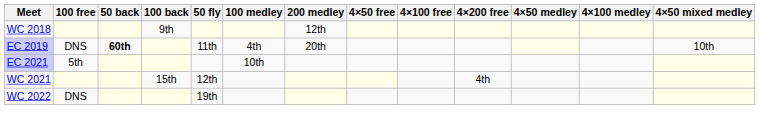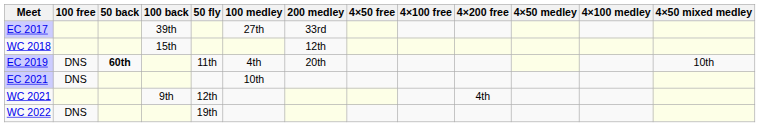 <table class="sortable wikitable">
 <tr>
 <th>Meet</th>
 <th class="unsortable">100 free</th>
 <th class="unsortable">50 back</th>
 <th class="unsortable">100 back</th>
 <th class="unsortable">50 fly</th>
 <th class="unsortable">100 medley</th>
 <th class="unsortable">200 medley</th>
 <th class="unsortable">4×50 free</th>
 <th class="unsortable">4×100 free</th>
 <th class="unsortable">4×200 free</th>
 <th class="unsortable">4×50 medley</th>
 <th class="unsortable">4×100 medley</th>
 <th class="unsortable">4×50 mixed medley</th>
 </tr>
 <tr>
+<td style="background:#ccccff"><a href='#'>EC 2017</a></td>
+<td style="background:#fdffe7"></td>
+<td style="background:#fdffe7"></td>
+<td align="center">39th</td>
+<td style="background:#fdffe7"></td>
+<td align="center">27th</td>
+<td align="center">33rd</td>
+<td style="background:#fdffe7"></td>
+<td></td>
+<td></td>
+<td style="background:#fdffe7"></td>
+<td></td>
+<td style="background:#fdffe7"></td>
+</tr>
+<tr>
 <td><a href='#'>WC 2018</a></td>
 <td style="background:#fdffe7"></td>
 <td style="background:#fdffe7"></td>
-<td align="center">9th</td>
+<td align="center">15th</td>
 <td style="background:#fdffe7"></td>
 <td style="background:#fdffe7"></td>
 <td align="center">12th</td>
 <td style="background:#fdffe7"></td>
 <td style="background:#fdffe7"></td>
 <td style="background:#fdffe7"></td>
 <td style="background:#fdffe7"></td>
 <td style="background:#fdffe7"></td>
 <td style="background:#fdffe7"></td>
 </tr>
 <tr>
 <td style="background:#ccccff"><a href='#'>EC 2019</a></td>
 <td align="center">DNS</td>
 <td align="center"><strong>60th</strong></td>
 <td style="background:#fdffe7"></td>
 <td align="center">11th</td>
 <td align="center">4th</td>
 <td align="center">20th</td>
 <td align="center"></td>
 <td></td>
 <td></td>
 <td style="background:#fdffe7"></td>
 <td></td>
 <td align="center">10th</td>
 </tr>
 <tr>
 <td style="background:#ccccff"><a href='#'>EC 2021</a></td>
-<td align="center">5th</td>
+<td align="center">DNS</td>
 <td style="background:#fdffe7"></td>
 <td style="background:#fdffe7"></td>
 <td align="center"></td>
 <td align="center">10th</td>
 <td align="center"></td>
 <td align="center"></td>
 <td></td>
 <td></td>
 <td align="center"></td>
 <td></td>
 <td style="background:#fdffe7"></td>
 </tr>
 <tr>
 <td><a href='#'>WC 2021</a></td>
 <td style="background:#fdffe7"></td>
 <td style="background:#fdffe7"></td>
-<td align="center">15th</td>
+<td align="center">9th</td>
 <td align="center">12th</td>
 <td align="center"></td>
 <td style="background:#fdffe7"></td>
 <td style="background:#fdffe7"></td>
 <td align="center"></td>
 <td align="center">4th</td>
 <td align="center"></td>
 <td align="center"></td>
 <td style="background:#fdffe7"></td>
 </tr>
 <tr>
 <td><a href='#'>WC 2022</a></td>
 <td align="center">DNS</td>
 <td style="background:#fdffe7"></td>
 <td style="background:#fdffe7"></td>
 <td align="center">19th</td>
 <td align="center"></td>
 <td style="background:#fdffe7"></td>
 <td align="center"></td>
 <td align="center"></td>
 <td align="center"></td>
 <td align="center"></td>
 <td align="center"></td>
 <td style="background:#fdffe7"></td>
 </tr>
 </table>
